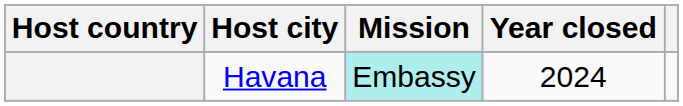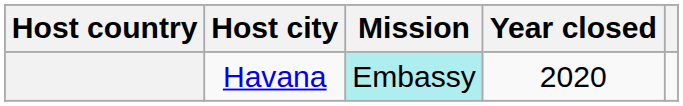 <table class="wikitable plainrowheaders" style="text-align:center;">
 <tr>
 <th scope="col">Host country</th>
 <th scope="col">Host city</th>
 <th scope="col">Mission</th>
 <th scope="col">Year closed</th>
 <th scope="col"></th>
 </tr>
 <tr>
 <th scope="row"></th>
 <td><a href='#'>Havana</a></td>
 <td style="background: paleturquoise;">Embassy</td>
-<td>2024</td>
+<td>2020</td>
 <td></td>
 </tr>
 </table>
